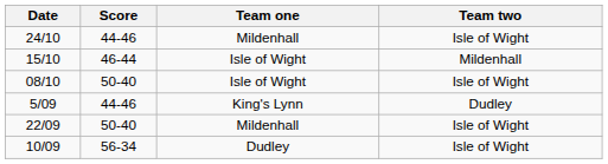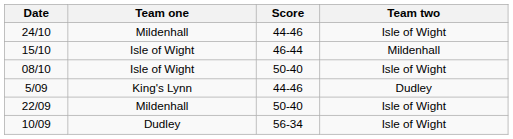 <table class="wikitable" style="text-align: center">
 <tr>
 <th width=80>Date</th>
+<th width=250>Team one</th>
 <th width=80>Score</th>
-<th width=250>Team one</th>
 <th width=250>Team two</th>
 </tr>
 <tr>
 <td>24/10</td>
+<td>Mildenhall</td>
 <td>44-46</td>
-<td>Mildenhall</td>
 <td>Isle of Wight</td>
 </tr>
 <tr>
 <td>15/10</td>
+<td>Isle of Wight</td>
 <td>46-44</td>
-<td>Isle of Wight</td>
 <td>Mildenhall</td>
 </tr>
 <tr>
 <td>08/10</td>
+<td>Isle of Wight</td>
 <td>50-40</td>
-<td>Isle of Wight</td>
 <td>Isle of Wight</td>
 </tr>
 <tr>
 <td>5/09</td>
+<td>King's Lynn</td>
 <td>44-46</td>
-<td>King's Lynn</td>
 <td>Dudley</td>
 </tr>
 <tr>
 <td>22/09</td>
+<td>Mildenhall</td>
 <td>50-40</td>
-<td>Mildenhall</td>
 <td>Isle of Wight</td>
 </tr>
 <tr>
 <td>10/09</td>
+<td>Dudley</td>
 <td>56-34</td>
-<td>Dudley</td>
 <td>Isle of Wight</td>
 </tr>
 </table>
